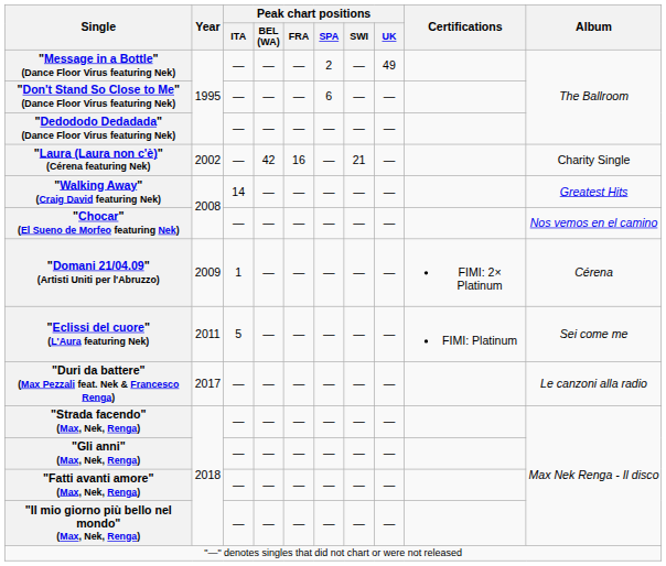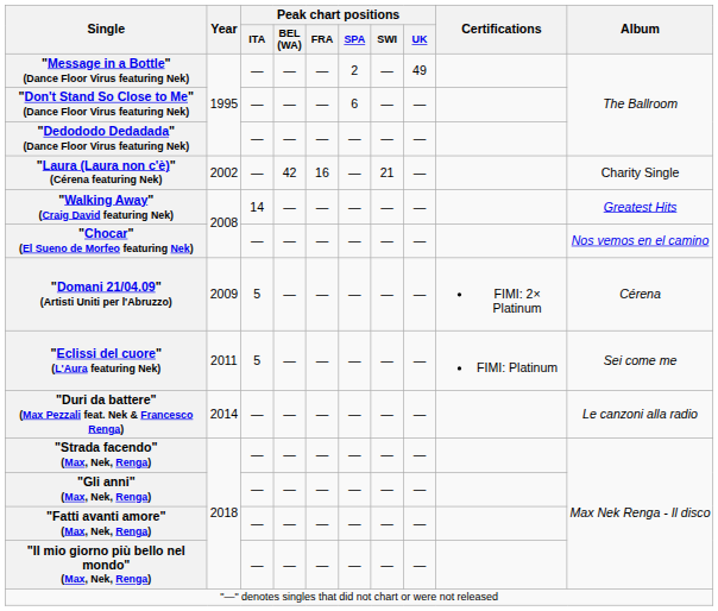 <table class="wikitable plainrowheaders" style="text-align:center;" border="1">
 <tr>
 <th scope="col" rowspan="2" style="width:250px;">Single</th>
 <th scope="col" rowspan="2">Year</th>
 <th scope="col" colspan="6">Peak chart positions</th>
 <th scope="col" rowspan="2" style="width:160px;">Certifications</th>
 <th scope="col" rowspan="2">Album</th>
 </tr>
 <tr>
 <th scope="col" style="width:35px;font-size:85%;">ITA<br> </th>
 <th scope="col" style="width:35px;font-size:85%;">BEL<br>(WA)<br> </th>
 <th scope="col" style="width:35px;font-size:85%;">FRA<br> </th>
 <th scope="col" style="width:35px;font-size:85%;"><a href='#'>SPA</a><br> </th>
 <th scope="col" style="width:35px;font-size:85%;">SWI<br> </th>
 <th scope="col" style="width:35px;font-size:85%;"><a href='#'>UK</a><br> </th>
 </tr>
 <tr>
 <th scope="row">"<a href='#'>Message in a Bottle</a>"<br><small>(Dance Floor Virus featuring Nek)</small></th>
 <td rowspan="3">1995</td>
 <td>—</td>
 <td>—</td>
 <td>—</td>
 <td>2</td>
 <td>—</td>
 <td>49</td>
 <td></td>
 <td rowspan="3"><em>The Ballroom</em></td>
 </tr>
 <tr>
 <th scope="row">"<a href='#'>Don't Stand So Close to Me</a>"<br><small>(Dance Floor Virus featuring Nek)</small></th>
 <td>—</td>
 <td>—</td>
 <td>—</td>
 <td>6</td>
 <td>—</td>
 <td>—</td>
 <td></td>
 </tr>
 <tr>
 <th scope="row">"<a href='#'>Dedododo Dedadada</a>"<br><small>(Dance Floor Virus featuring Nek)</small></th>
 <td>—</td>
 <td>—</td>
 <td>—</td>
 <td>—</td>
 <td>—</td>
 <td>—</td>
 <td></td>
 </tr>
 <tr>
 <th scope="row">"<a href='#'>Laura (Laura non c'è)</a>"<br><small>(Cérena featuring Nek)</small></th>
 <td>2002</td>
 <td>—</td>
 <td>42</td>
 <td>16</td>
 <td>—</td>
 <td>21</td>
 <td>—</td>
 <td></td>
 <td>Charity Single</td>
 </tr>
 <tr>
 <th scope="row">"<a href='#'>Walking Away</a>"<br><small>(<a href='#'>Craig David</a> featuring Nek)</small></th>
 <td rowspan="2">2008</td>
 <td>14</td>
 <td>—</td>
 <td>—</td>
 <td>—</td>
 <td>—</td>
 <td>—</td>
 <td></td>
 <td><em><a href='#'>Greatest Hits</a></em></td>
 </tr>
 <tr>
 <th scope="row">"<a href='#'>Chocar</a>"<br><small>(<a href='#'>El Sueno de Morfeo</a> featuring <a href='#'>Nek</a>)</small></th>
 <td>—</td>
 <td>—</td>
 <td>—</td>
 <td>—</td>
 <td>—</td>
 <td>—</td>
 <td></td>
 <td><em><a href='#'>Nos vemos en el camino</a></em></td>
 </tr>
 <tr>
 <th scope="row">"<a href='#'>Domani 21/04.09</a>"<br><small>(Artisti Uniti per l'Abruzzo)</small></th>
 <td>2009</td>
-<td>1</td>
+<td>5</td>
 <td>—</td>
 <td>—</td>
 <td>—</td>
 <td>—</td>
 <td>—</td>
 <td><br><ul><li>FIMI: 2× Platinum</li></ul></td>
 <td><em>Cérena</em></td>
 </tr>
 <tr>
 <th scope="row">"<a href='#'>Eclissi del cuore</a>"<br><small>(<a href='#'>L'Aura</a> featuring Nek)</small></th>
 <td>2011</td>
 <td>5</td>
 <td>—</td>
 <td>—</td>
 <td>—</td>
 <td>—</td>
 <td>—</td>
 <td><br><ul><li>FIMI: Platinum</li></ul></td>
 <td><em>Sei come me</em></td>
 </tr>
 <tr>
 <th scope="row">"Duri da battere"<br><small>(<a href='#'>Max Pezzali</a> feat. Nek & <a href='#'>Francesco Renga</a>)</small></th>
-<td>2017</td>
+<td>2014</td>
 <td>—</td>
 <td>—</td>
 <td>—</td>
 <td>—</td>
 <td>—</td>
 <td>—</td>
 <td></td>
 <td><em>Le canzoni alla radio</em></td>
 </tr>
 <tr>
 <th scope="row">"Strada facendo"<br><small>(<a href='#'>Max</a>, Nek, <a href='#'>Renga</a>)</small></th>
 <td rowspan="4">2018</td>
 <td>—</td>
 <td>—</td>
 <td>—</td>
 <td>—</td>
 <td>—</td>
 <td>—</td>
 <td></td>
 <td rowspan="4"><em>Max Nek Renga - Il disco</em></td>
 </tr>
 <tr>
 <th scope="row">"Gli anni"<br><small>(<a href='#'>Max</a>, Nek, <a href='#'>Renga</a>)</small></th>
 <td>—</td>
 <td>—</td>
 <td>—</td>
 <td>—</td>
 <td>—</td>
 <td>—</td>
 <td></td>
 </tr>
 <tr>
 <th scope="row">"Fatti avanti amore"<br><small>(<a href='#'>Max</a>, Nek, <a href='#'>Renga</a>)</small></th>
 <td>—</td>
 <td>—</td>
 <td>—</td>
 <td>—</td>
 <td>—</td>
 <td>—</td>
 <td></td>
 </tr>
 <tr>
 <th scope="row">"Il mio giorno più bello nel mondo"<br><small>(<a href='#'>Max</a>, Nek, <a href='#'>Renga</a>)</small></th>
 <td>—</td>
 <td>—</td>
 <td>—</td>
 <td>—</td>
 <td>—</td>
 <td>—</td>
 <td></td>
 </tr>
 <tr>
 <td align="center" colspan="30" style="font-size:85%">"—" denotes singles that did not chart or were not released</td>
 </tr>
 </table>
